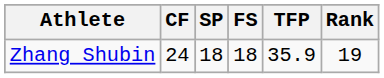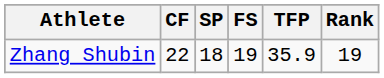 <table class="wikitable" border="1" style="font-size:90%">
 <tr>
 <th>Athlete</th>
 <th>CF</th>
 <th>SP</th>
 <th>FS</th>
 <th>TFP</th>
 <th>Rank</th>
 </tr>
 <tr align=center>
 <td align=left><a href='#'>Zhang Shubin</a></td>
-<td>24</td>
+<td>22</td>
 <td>18</td>
-<td>18</td>
+<td>19</td>
 <td>35.9</td>
 <td>19</td>
 </tr>
 </table>
